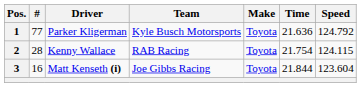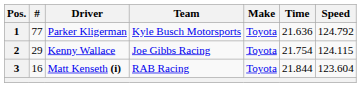 <table class="wikitable" style="font-size:95%">
 <tr>
 <th>Pos.</th>
 <th>#</th>
 <th>Driver</th>
 <th>Team</th>
 <th>Make</th>
 <th>Time</th>
 <th>Speed</th>
 </tr>
 <tr>
 <th>1</th>
 <td>77</td>
 <td><a href='#'>Parker Kligerman</a></td>
 <td><a href='#'>Kyle Busch Motorsports</a></td>
 <td><a href='#'>Toyota</a></td>
 <td>21.636</td>
 <td>124.792</td>
 </tr>
 <tr>
 <th>2</th>
-<td>28</td>
+<td>29</td>
 <td><a href='#'>Kenny Wallace</a></td>
-<td><a href='#'>RAB Racing</a></td>
+<td><a href='#'>Joe Gibbs Racing</a></td>
 <td><a href='#'>Toyota</a></td>
 <td>21.754</td>
 <td>124.115</td>
 </tr>
 <tr>
 <th>3</th>
 <td>16</td>
 <td><a href='#'>Matt Kenseth</a> <strong>(i)</strong></td>
-<td><a href='#'>Joe Gibbs Racing</a></td>
+<td><a href='#'>RAB Racing</a></td>
 <td><a href='#'>Toyota</a></td>
 <td>21.844</td>
 <td>123.604</td>
 </tr>
 <tr>
 <th colspan="7"></th>
 </tr>
 </table>
